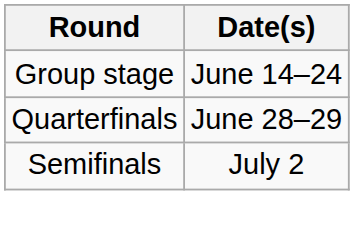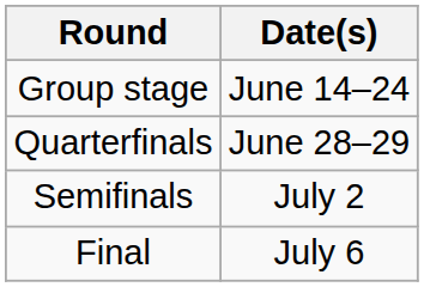 <table class="wikitable" style="text-align:center">
 <tr>
 <th>Round</th>
 <th>Date(s)</th>
 </tr>
 <tr>
 <td>Group stage</td>
 <td>June 14–24</td>
 </tr>
 <tr>
 <td>Quarterfinals</td>
 <td>June 28–29</td>
 </tr>
 <tr>
 <td>Semifinals</td>
 <td>July 2</td>
 </tr>
+<tr>
+<td>Final</td>
+<td>July 6</td>
+</tr>
 </table>
